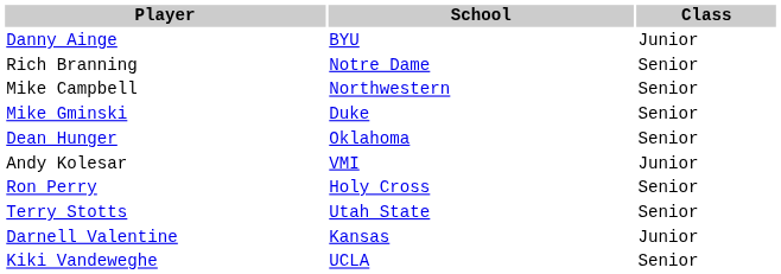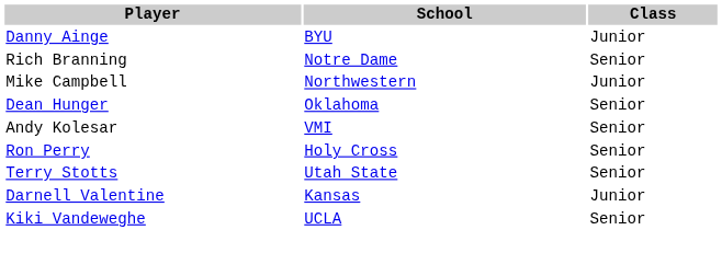 <table style="width:600px" "border:'1' 'solid' 'gray' ">
 <tr>
 <th style="background:#ccc; width:23%;">Player</th>
 <th style="background:#ccc; width:22%;">School</th>
 <th style="background:#ccc; width:10%;">Class</th>
 </tr>
 <tr>
 <td><a href='#'>Danny Ainge</a></td>
 <td><a href='#'>BYU</a></td>
 <td>Junior</td>
 </tr>
 <tr>
 <td>Rich Branning</td>
 <td><a href='#'>Notre Dame</a></td>
 <td>Senior</td>
 </tr>
 <tr>
 <td>Mike Campbell</td>
 <td><a href='#'>Northwestern</a></td>
-<td>Senior</td>
-</tr>
-<tr>
-<td><a href='#'>Mike Gminski</a></td>
-<td><a href='#'>Duke</a></td>
-<td>Senior</td>
+<td>Junior</td>
 </tr>
 <tr>
 <td><a href='#'>Dean Hunger</a></td>
 <td><a href='#'>Oklahoma</a></td>
 <td>Senior</td>
 </tr>
 <tr>
 <td>Andy Kolesar</td>
 <td><a href='#'>VMI</a></td>
-<td>Junior</td>
+<td>Senior</td>
 </tr>
 <tr>
 <td><a href='#'>Ron Perry</a></td>
 <td><a href='#'>Holy Cross</a></td>
 <td>Senior</td>
 </tr>
 <tr>
 <td><a href='#'>Terry Stotts</a></td>
 <td><a href='#'>Utah State</a></td>
 <td>Senior</td>
 </tr>
 <tr>
 <td><a href='#'>Darnell Valentine</a></td>
 <td><a href='#'>Kansas</a></td>
 <td>Junior</td>
 </tr>
 <tr>
 <td><a href='#'>Kiki Vandeweghe</a></td>
 <td><a href='#'>UCLA</a></td>
 <td>Senior</td>
 </tr>
 </table>
